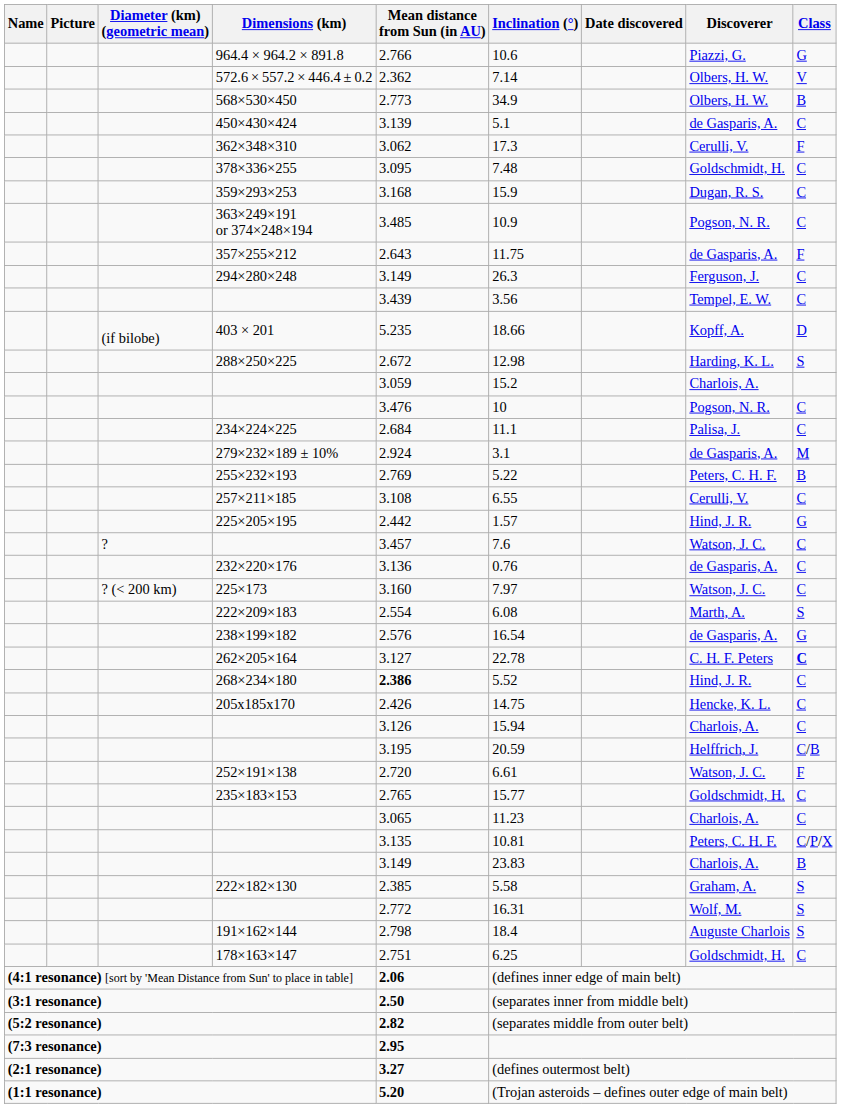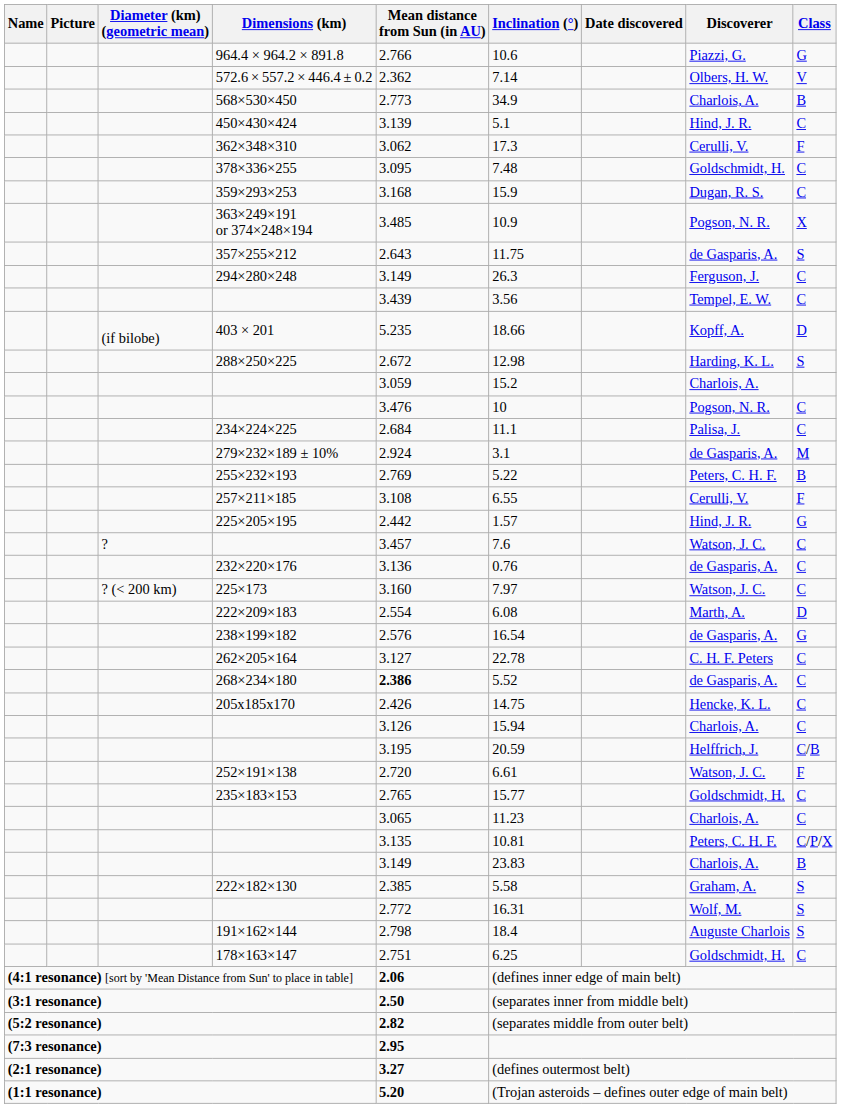 <table class="wikitable sortable">
 <tr>
 <th>Name</th>
 <th>Picture</th>
 <th><a href='#'>Diameter</a> (km)<br>(<a href='#'>geometric mean</a>)</th>
 <th><a href='#'>Dimensions</a> (km)</th>
 <th>Mean distance<br>from Sun (in <a href='#'>AU</a>)</th>
 <th><a href='#'>Inclination</a> (<a href='#'>°</a>)</th>
 <th>Date discovered</th>
 <th>Discoverer</th>
 <th><a href='#'>Class</a></th>
 </tr>
 <tr>
 <td></td>
 <td></td>
 <td></td>
 <td>964.4 × 964.2 × 891.8</td>
 <td>2.766</td>
 <td>10.6</td>
 <td></td>
 <td><a href='#'>Piazzi, G.</a></td>
 <td><a href='#'>G</a></td>
 </tr>
 <tr>
 <td></td>
 <td></td>
 <td></td>
 <td>572.6 × 557.2 × 446.4 ± 0.2</td>
 <td>2.362</td>
 <td>7.14</td>
 <td></td>
 <td><a href='#'>Olbers, H. W.</a></td>
 <td><a href='#'>V</a></td>
 </tr>
 <tr>
 <td></td>
 <td></td>
 <td></td>
 <td>568×530×450</td>
 <td>2.773</td>
 <td>34.9</td>
 <td></td>
-<td><a href='#'>Olbers, H. W.</a></td>
+<td><a href='#'>Charlois, A.</a></td>
 <td><a href='#'>B</a></td>
 </tr>
 <tr>
 <td></td>
 <td></td>
 <td></td>
 <td>450×430×424</td>
 <td>3.139</td>
 <td>5.1</td>
 <td></td>
-<td><a href='#'>de Gasparis, A.</a></td>
+<td><a href='#'>Hind, J. R.</a></td>
 <td><a href='#'>C</a></td>
 </tr>
 <tr>
 <td></td>
 <td></td>
 <td></td>
 <td>362×348×310</td>
 <td>3.062</td>
 <td>17.3</td>
 <td></td>
 <td><a href='#'>Cerulli, V.</a></td>
 <td><a href='#'>F</a></td>
 </tr>
 <tr>
 <td></td>
 <td></td>
 <td></td>
 <td>378×336×255</td>
 <td>3.095</td>
 <td>7.48</td>
 <td></td>
 <td><a href='#'>Goldschmidt, H.</a></td>
 <td><a href='#'>C</a></td>
 </tr>
 <tr>
 <td></td>
 <td></td>
 <td></td>
 <td>359×293×253</td>
 <td>3.168</td>
 <td>15.9</td>
 <td></td>
 <td><a href='#'>Dugan, R. S.</a></td>
 <td><a href='#'>C</a></td>
 </tr>
 <tr>
 <td></td>
 <td></td>
 <td></td>
 <td>363×249×191<br>or 374×248×194</td>
 <td>3.485</td>
 <td>10.9</td>
 <td></td>
 <td><a href='#'>Pogson, N. R.</a></td>
-<td><a href='#'>C</a></td>
+<td><a href='#'>X</a></td>
 </tr>
 <tr>
 <td></td>
 <td></td>
 <td></td>
 <td>357×255×212</td>
 <td>2.643</td>
 <td>11.75</td>
 <td></td>
 <td><a href='#'>de Gasparis, A.</a></td>
-<td><a href='#'>F</a></td>
+<td><a href='#'>S</a></td>
 </tr>
 <tr>
 <td></td>
 <td></td>
 <td></td>
 <td>294×280×248</td>
 <td>3.149</td>
 <td>26.3</td>
 <td></td>
 <td><a href='#'>Ferguson, J.</a></td>
 <td><a href='#'>C</a></td>
 </tr>
 <tr>
 <td></td>
 <td></td>
 <td></td>
 <td></td>
 <td>3.439</td>
 <td>3.56</td>
 <td></td>
 <td><a href='#'>Tempel, E. W.</a></td>
 <td><a href='#'>C</a></td>
 </tr>
 <tr>
 <td></td>
 <td></td>
 <td><br>(if bilobe)</td>
 <td>403 × 201</td>
 <td>5.235</td>
 <td>18.66</td>
 <td></td>
 <td><a href='#'>Kopff, A.</a></td>
 <td><a href='#'>D</a></td>
 </tr>
 <tr>
 <td></td>
 <td></td>
 <td></td>
 <td>288×250×225</td>
 <td>2.672</td>
 <td>12.98</td>
 <td></td>
 <td><a href='#'>Harding, K. L.</a></td>
 <td><a href='#'>S</a></td>
 </tr>
 <tr>
 <td></td>
 <td></td>
 <td></td>
 <td></td>
 <td>3.059</td>
 <td>15.2</td>
 <td></td>
 <td><a href='#'>Charlois, A.</a></td>
 <td></td>
 </tr>
 <tr>
 <td></td>
 <td></td>
 <td></td>
 <td></td>
 <td>3.476</td>
 <td>10</td>
 <td></td>
 <td><a href='#'>Pogson, N. R.</a></td>
 <td><a href='#'>C</a></td>
 </tr>
 <tr>
 <td></td>
 <td></td>
 <td></td>
 <td>234×224×225</td>
 <td>2.684</td>
 <td>11.1</td>
 <td></td>
 <td><a href='#'>Palisa, J.</a></td>
 <td><a href='#'>C</a></td>
 </tr>
 <tr>
 <td></td>
 <td></td>
 <td></td>
 <td>279×232×189 ± 10%</td>
 <td>2.924</td>
 <td>3.1</td>
 <td></td>
 <td><a href='#'>de Gasparis, A.</a></td>
 <td><a href='#'>M</a></td>
 </tr>
 <tr>
 <td></td>
 <td></td>
 <td></td>
 <td>255×232×193</td>
 <td>2.769</td>
 <td>5.22</td>
 <td></td>
 <td><a href='#'>Peters, C. H. F.</a></td>
 <td><a href='#'>B</a></td>
 </tr>
 <tr>
 <td></td>
 <td></td>
 <td></td>
 <td>257×211×185</td>
 <td>3.108</td>
 <td>6.55</td>
 <td></td>
 <td><a href='#'>Cerulli, V.</a></td>
-<td><a href='#'>C</a></td>
+<td><a href='#'>F</a></td>
 </tr>
 <tr>
 <td></td>
 <td></td>
 <td></td>
 <td>225×205×195</td>
 <td>2.442</td>
 <td>1.57</td>
 <td></td>
 <td><a href='#'>Hind, J. R.</a></td>
 <td><a href='#'>G</a></td>
 </tr>
 <tr>
 <td></td>
 <td></td>
 <td>?</td>
 <td></td>
 <td>3.457</td>
 <td>7.6</td>
 <td></td>
 <td><a href='#'>Watson, J. C.</a></td>
 <td><a href='#'>C</a></td>
 </tr>
 <tr>
 <td></td>
 <td></td>
 <td></td>
 <td>232×220×176</td>
 <td>3.136</td>
 <td>0.76</td>
 <td></td>
 <td><a href='#'>de Gasparis, A.</a></td>
 <td><a href='#'>C</a></td>
 </tr>
 <tr>
 <td></td>
 <td></td>
 <td> ? (< 200 km)</td>
 <td>225×173</td>
 <td>3.160</td>
 <td>7.97</td>
 <td></td>
 <td><a href='#'>Watson, J. C.</a></td>
 <td><a href='#'>C</a></td>
 </tr>
 <tr>
 <td></td>
 <td></td>
 <td></td>
 <td>222×209×183</td>
 <td>2.554</td>
 <td>6.08</td>
 <td></td>
 <td><a href='#'>Marth, A.</a></td>
-<td><a href='#'>S</a></td>
+<td><a href='#'>D</a></td>
 </tr>
 <tr>
 <td></td>
 <td></td>
 <td></td>
 <td>238×199×182</td>
 <td>2.576</td>
 <td>16.54</td>
 <td></td>
 <td><a href='#'>de Gasparis, A.</a></td>
 <td><a href='#'>G</a></td>
 </tr>
 <tr>
 <td></td>
 <td></td>
 <td></td>
 <td>262×205×164</td>
 <td>3.127</td>
 <td>22.78</td>
 <td></td>
 <td><a href='#'>C. H. F. Peters</a></td>
-<td><strong><a href='#'>C</a></strong></td>
+<td><a href='#'>C</a></td>
 </tr>
 <tr>
 <td></td>
 <td></td>
 <td></td>
 <td>268×234×180</td>
 <td><strong>2.386</strong></td>
 <td>5.52</td>
 <td></td>
-<td><a href='#'>Hind, J. R.</a></td>
+<td><a href='#'>de Gasparis, A.</a></td>
 <td><a href='#'>C</a></td>
 </tr>
 <tr>
 <td></td>
 <td></td>
 <td></td>
 <td>205x185x170</td>
 <td>2.426</td>
 <td>14.75</td>
 <td></td>
 <td><a href='#'>Hencke, K. L.</a></td>
 <td><a href='#'>C</a></td>
 </tr>
 <tr>
 <td></td>
 <td></td>
 <td></td>
 <td></td>
 <td>3.126</td>
 <td>15.94</td>
 <td></td>
 <td><a href='#'>Charlois, A.</a></td>
 <td><a href='#'>C</a></td>
 </tr>
 <tr>
 <td></td>
 <td></td>
 <td></td>
 <td></td>
 <td>3.195</td>
 <td>20.59</td>
 <td></td>
 <td><a href='#'>Helffrich, J.</a></td>
 <td><a href='#'>C</a>/<a href='#'>B</a></td>
 </tr>
 <tr>
 <td></td>
 <td></td>
 <td></td>
 <td>252×191×138</td>
 <td>2.720</td>
 <td>6.61</td>
 <td></td>
 <td><a href='#'>Watson, J. C.</a></td>
 <td><a href='#'>F</a></td>
 </tr>
 <tr>
 <td></td>
 <td></td>
 <td></td>
 <td>235×183×153</td>
 <td>2.765</td>
 <td>15.77</td>
 <td></td>
 <td><a href='#'>Goldschmidt, H.</a></td>
 <td><a href='#'>C</a></td>
 </tr>
 <tr>
 <td></td>
 <td></td>
 <td></td>
 <td></td>
 <td>3.065</td>
 <td>11.23</td>
 <td></td>
 <td><a href='#'>Charlois, A.</a></td>
 <td><a href='#'>C</a></td>
 </tr>
 <tr>
 <td></td>
 <td></td>
 <td></td>
 <td></td>
 <td>3.135</td>
 <td>10.81</td>
 <td></td>
 <td><a href='#'>Peters, C. H. F.</a></td>
 <td><a href='#'>C</a>/<a href='#'>P</a>/<a href='#'>X</a></td>
 </tr>
 <tr>
 <td></td>
 <td></td>
 <td></td>
 <td></td>
 <td>3.149</td>
 <td>23.83</td>
 <td></td>
 <td><a href='#'>Charlois, A.</a></td>
 <td><a href='#'>B</a></td>
 </tr>
 <tr>
 <td></td>
 <td></td>
 <td></td>
 <td>222×182×130</td>
 <td>2.385</td>
 <td>5.58</td>
 <td></td>
 <td><a href='#'>Graham, A.</a></td>
 <td><a href='#'>S</a></td>
 </tr>
 <tr>
 <td></td>
 <td></td>
 <td></td>
 <td></td>
 <td>2.772</td>
 <td>16.31</td>
 <td></td>
 <td><a href='#'>Wolf, M.</a></td>
 <td><a href='#'>S</a></td>
 </tr>
 <tr>
 <td></td>
 <td></td>
 <td></td>
 <td>191×162×144</td>
 <td>2.798</td>
 <td>18.4</td>
 <td></td>
 <td><a href='#'>Auguste Charlois</a></td>
 <td><a href='#'>S</a></td>
 </tr>
 <tr>
 <td></td>
 <td></td>
 <td></td>
 <td>178×163×147</td>
 <td>2.751</td>
 <td>6.25</td>
 <td></td>
 <td><a href='#'>Goldschmidt, H.</a></td>
 <td><a href='#'>C</a></td>
 </tr>
 <tr>
 <td colspan=4><strong>(4:1 resonance)</strong> <small>[sort by 'Mean Distance from Sun' to place in table]</small></td>
 <td><strong>2.06</strong></td>
 <td colspan="4">(defines inner edge of main belt)</td>
 </tr>
 <tr>
 <td colspan=4><strong>(3:1 resonance)</strong></td>
 <td><strong>2.50</strong></td>
 <td colspan="4">(separates inner from middle belt)</td>
 </tr>
 <tr>
 <td colspan=4><strong>(5:2 resonance)</strong></td>
 <td><strong>2.82</strong></td>
 <td colspan="4">(separates middle from outer belt)</td>
 </tr>
 <tr>
 <td colspan=4><strong>(7:3 resonance)</strong></td>
 <td><strong>2.95</strong></td>
 <td colspan="4"></td>
 </tr>
 <tr>
 <td colspan=4><strong>(2:1 resonance)</strong></td>
 <td><strong>3.27</strong></td>
 <td colspan="4">(defines outermost belt)</td>
 </tr>
 <tr>
 <td colspan=4><strong>(1:1 resonance)</strong></td>
 <td><strong>5.20</strong></td>
 <td colspan="4">(Trojan asteroids – defines outer edge of main belt)</td>
 </tr>
 </table>
